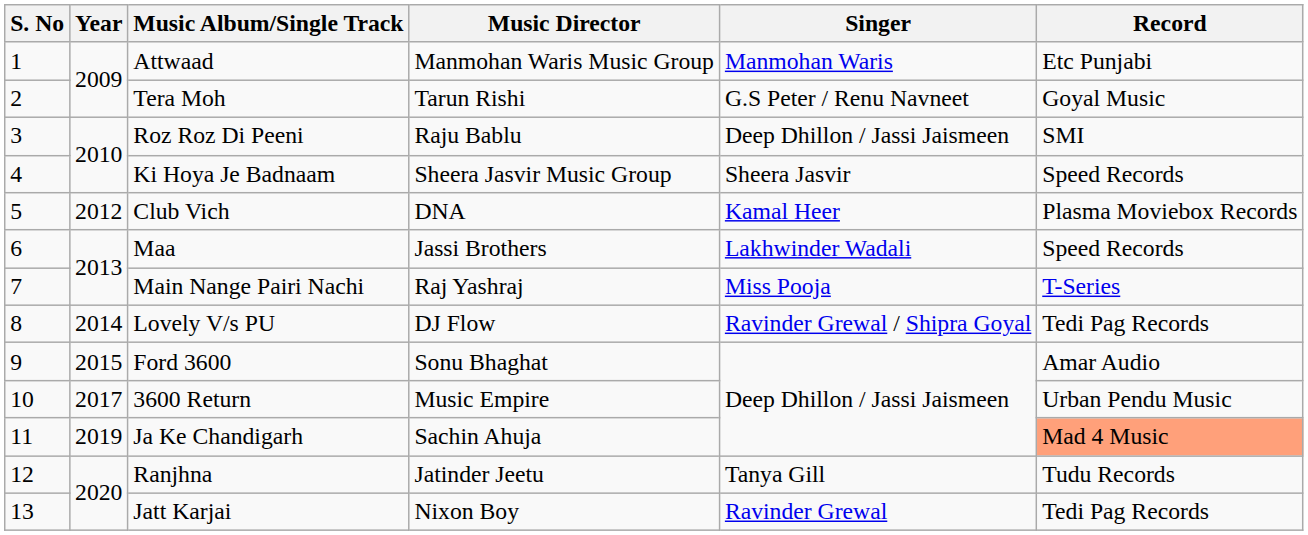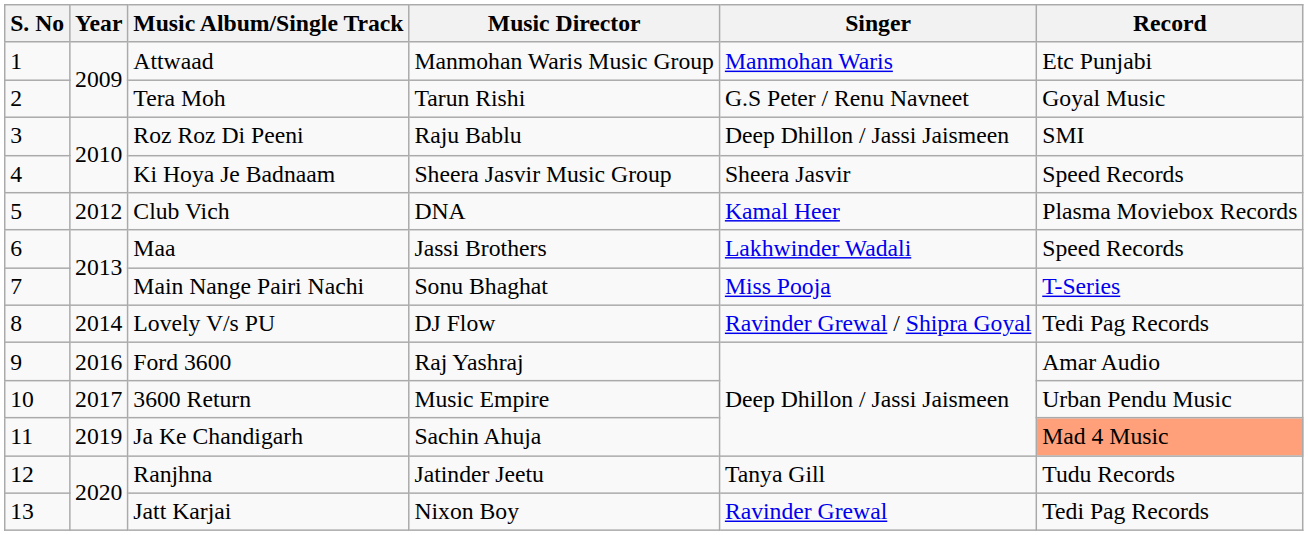 <table class="wikitable">
 <tr>
 <th scope="col">S. No</th>
 <th scope="col">Year</th>
 <th scope="col">Music Album/Single Track</th>
 <th scope="col">Music Director</th>
 <th scope="col">Singer</th>
 <th scope="col">Record</th>
 </tr>
 <tr>
 <td>1</td>
 <td rowspan="2">2009</td>
 <td>Attwaad</td>
 <td>Manmohan Waris Music Group</td>
 <td><a href='#'>Manmohan Waris</a></td>
 <td>Etc Punjabi</td>
 </tr>
 <tr>
 <td>2</td>
 <td>Tera Moh</td>
 <td>Tarun Rishi</td>
 <td>G.S Peter / Renu Navneet</td>
 <td>Goyal Music</td>
 </tr>
 <tr>
 <td>3</td>
 <td rowspan="2">2010</td>
 <td>Roz Roz Di Peeni</td>
 <td>Raju Bablu</td>
 <td>Deep Dhillon / Jassi Jaismeen</td>
 <td>SMI</td>
 </tr>
 <tr>
 <td>4</td>
 <td>Ki Hoya Je Badnaam</td>
 <td>Sheera Jasvir Music Group</td>
 <td>Sheera Jasvir</td>
 <td>Speed Records</td>
 </tr>
 <tr>
 <td>5</td>
 <td>2012</td>
 <td>Club Vich</td>
 <td>DNA</td>
 <td><a href='#'>Kamal Heer</a></td>
 <td>Plasma Moviebox Records</td>
 </tr>
 <tr>
 <td>6</td>
 <td rowspan="2">2013</td>
 <td>Maa</td>
 <td>Jassi Brothers</td>
 <td><a href='#'>Lakhwinder Wadali</a></td>
 <td>Speed Records</td>
 </tr>
 <tr>
 <td>7</td>
 <td>Main Nange Pairi Nachi</td>
-<td>Raj Yashraj</td>
+<td>Sonu Bhaghat</td>
 <td><a href='#'>Miss Pooja</a></td>
 <td><a href='#'>T-Series</a></td>
 </tr>
 <tr>
 <td>8</td>
 <td>2014</td>
 <td>Lovely V/s PU</td>
 <td>DJ Flow</td>
 <td><a href='#'>Ravinder Grewal</a> / <a href='#'>Shipra Goyal</a></td>
 <td>Tedi Pag Records</td>
 </tr>
 <tr>
 <td>9</td>
-<td>2015</td>
+<td>2016</td>
 <td>Ford 3600</td>
-<td>Sonu Bhaghat</td>
+<td>Raj Yashraj</td>
 <td rowspan="3">Deep Dhillon / Jassi Jaismeen</td>
 <td>Amar Audio</td>
 </tr>
 <tr>
 <td>10</td>
 <td>2017</td>
 <td>3600 Return</td>
 <td>Music Empire</td>
 <td>Urban Pendu Music</td>
 </tr>
 <tr>
 <td>11</td>
 <td>2019</td>
 <td>Ja Ke Chandigarh</td>
 <td>Sachin Ahuja</td>
 <td style="background: lightsalmon;">Mad 4 Music</td>
 </tr>
 <tr>
 <td>12</td>
 <td rowspan="2">2020</td>
 <td>Ranjhna</td>
 <td>Jatinder Jeetu</td>
 <td>Tanya Gill</td>
 <td>Tudu Records</td>
 </tr>
 <tr>
 <td>13</td>
 <td>Jatt Karjai</td>
 <td>Nixon Boy</td>
 <td><a href='#'>Ravinder Grewal</a></td>
 <td>Tedi Pag Records</td>
 </tr>
 </table>
